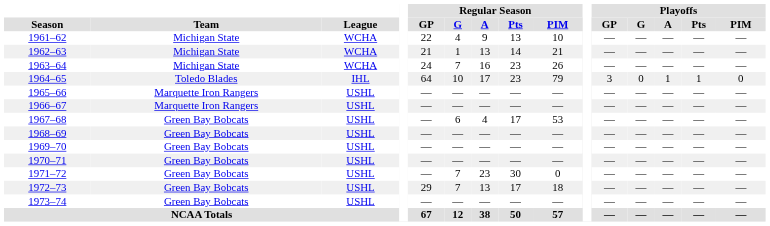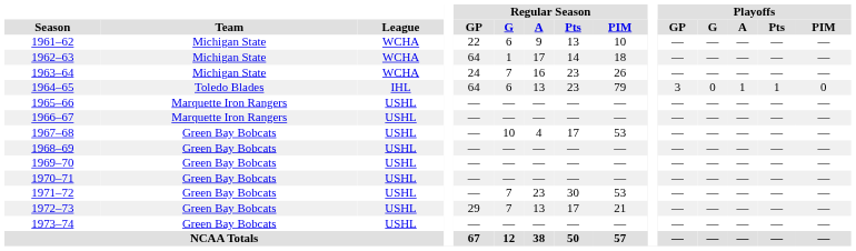 <table border="0" cellpadding="1" cellspacing="0" style="text-align:center; width:70em">
 <tr bgcolor="#e0e0e0">
 <th colspan="3"  bgcolor="#ffffff"> </th>
 <th rowspan="99" bgcolor="#ffffff"> </th>
 <th colspan="5">Regular Season</th>
 <th rowspan="99" bgcolor="#ffffff"> </th>
 <th colspan="5">Playoffs</th>
 </tr>
 <tr bgcolor="#e0e0e0">
 <th>Season</th>
 <th>Team</th>
 <th>League</th>
 <th>GP</th>
 <th><a href='#'>G</a></th>
 <th><a href='#'>A</a></th>
 <th><a href='#'>Pts</a></th>
 <th><a href='#'>PIM</a></th>
 <th>GP</th>
 <th>G</th>
 <th>A</th>
 <th>Pts</th>
 <th>PIM</th>
 </tr>
 <tr>
 <td><a href='#'>1961–62</a></td>
 <td><a href='#'>Michigan State</a></td>
 <td><a href='#'>WCHA</a></td>
 <td>22</td>
-<td>4</td>
+<td>6</td>
 <td>9</td>
 <td>13</td>
 <td>10</td>
 <td>—</td>
 <td>—</td>
 <td>—</td>
 <td>—</td>
 <td>—</td>
 </tr>
 <tr bgcolor=f0f0f0>
 <td><a href='#'>1962–63</a></td>
 <td><a href='#'>Michigan State</a></td>
 <td><a href='#'>WCHA</a></td>
-<td>21</td>
+<td>64</td>
 <td>1</td>
-<td>13</td>
+<td>17</td>
 <td>14</td>
-<td>21</td>
+<td>18</td>
 <td>—</td>
 <td>—</td>
 <td>—</td>
 <td>—</td>
 <td>—</td>
 </tr>
 <tr>
 <td><a href='#'>1963–64</a></td>
 <td><a href='#'>Michigan State</a></td>
 <td><a href='#'>WCHA</a></td>
 <td>24</td>
 <td>7</td>
 <td>16</td>
 <td>23</td>
 <td>26</td>
 <td>—</td>
 <td>—</td>
 <td>—</td>
 <td>—</td>
 <td>—</td>
 </tr>
 <tr bgcolor=f0f0f0>
 <td><a href='#'>1964–65</a></td>
 <td><a href='#'>Toledo Blades</a></td>
 <td><a href='#'>IHL</a></td>
 <td>64</td>
-<td>10</td>
-<td>17</td>
+<td>6</td>
+<td>13</td>
 <td>23</td>
 <td>79</td>
 <td>3</td>
 <td>0</td>
 <td>1</td>
 <td>1</td>
 <td>0</td>
 </tr>
 <tr>
 <td><a href='#'>1965–66</a></td>
 <td><a href='#'>Marquette Iron Rangers</a></td>
 <td><a href='#'>USHL</a></td>
 <td>—</td>
 <td>—</td>
 <td>—</td>
 <td>—</td>
 <td>—</td>
 <td>—</td>
 <td>—</td>
 <td>—</td>
 <td>—</td>
 <td>—</td>
 </tr>
 <tr bgcolor=f0f0f0>
 <td><a href='#'>1966–67</a></td>
 <td><a href='#'>Marquette Iron Rangers</a></td>
 <td><a href='#'>USHL</a></td>
 <td>—</td>
 <td>—</td>
 <td>—</td>
 <td>—</td>
 <td>—</td>
 <td>—</td>
 <td>—</td>
 <td>—</td>
 <td>—</td>
 <td>—</td>
 </tr>
 <tr>
 <td><a href='#'>1967–68</a></td>
 <td><a href='#'>Green Bay Bobcats</a></td>
 <td><a href='#'>USHL</a></td>
 <td>—</td>
-<td>6</td>
+<td>10</td>
 <td>4</td>
 <td>17</td>
 <td>53</td>
 <td>—</td>
 <td>—</td>
 <td>—</td>
 <td>—</td>
 <td>—</td>
 </tr>
 <tr bgcolor=f0f0f0>
 <td><a href='#'>1968–69</a></td>
 <td><a href='#'>Green Bay Bobcats</a></td>
 <td><a href='#'>USHL</a></td>
 <td>—</td>
 <td>—</td>
 <td>—</td>
 <td>—</td>
 <td>—</td>
 <td>—</td>
 <td>—</td>
 <td>—</td>
 <td>—</td>
 <td>—</td>
 </tr>
 <tr>
 <td><a href='#'>1969–70</a></td>
 <td><a href='#'>Green Bay Bobcats</a></td>
 <td><a href='#'>USHL</a></td>
 <td>—</td>
 <td>—</td>
 <td>—</td>
 <td>—</td>
 <td>—</td>
 <td>—</td>
 <td>—</td>
 <td>—</td>
 <td>—</td>
 <td>—</td>
 </tr>
 <tr bgcolor=f0f0f0>
 <td><a href='#'>1970–71</a></td>
 <td><a href='#'>Green Bay Bobcats</a></td>
 <td><a href='#'>USHL</a></td>
 <td>—</td>
 <td>—</td>
 <td>—</td>
 <td>—</td>
 <td>—</td>
 <td>—</td>
 <td>—</td>
 <td>—</td>
 <td>—</td>
 <td>—</td>
 </tr>
 <tr>
 <td><a href='#'>1971–72</a></td>
 <td><a href='#'>Green Bay Bobcats</a></td>
 <td><a href='#'>USHL</a></td>
 <td>—</td>
 <td>7</td>
 <td>23</td>
 <td>30</td>
-<td>0</td>
+<td>53</td>
 <td>—</td>
 <td>—</td>
 <td>—</td>
 <td>—</td>
 <td>—</td>
 </tr>
 <tr bgcolor=f0f0f0>
 <td><a href='#'>1972–73</a></td>
 <td><a href='#'>Green Bay Bobcats</a></td>
 <td><a href='#'>USHL</a></td>
 <td>29</td>
 <td>7</td>
 <td>13</td>
 <td>17</td>
-<td>18</td>
+<td>21</td>
 <td>—</td>
 <td>—</td>
 <td>—</td>
 <td>—</td>
 <td>—</td>
 </tr>
 <tr>
 <td><a href='#'>1973–74</a></td>
 <td><a href='#'>Green Bay Bobcats</a></td>
 <td><a href='#'>USHL</a></td>
 <td>—</td>
 <td>—</td>
 <td>—</td>
 <td>—</td>
 <td>—</td>
 <td>—</td>
 <td>—</td>
 <td>—</td>
 <td>—</td>
 <td>—</td>
 </tr>
 <tr bgcolor="#e0e0e0">
 <th colspan="3">NCAA Totals</th>
 <th>67</th>
 <th>12</th>
 <th>38</th>
 <th>50</th>
 <th>57</th>
 <th>—</th>
 <th>—</th>
 <th>—</th>
 <th>—</th>
 <th>—</th>
 </tr>
 </table>
